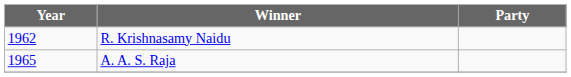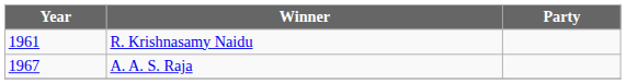 <table class="wikitable" width="50%">
 <tr>
 <th style="background-color:#666666; color:white">Year</th>
 <th style="background-color:#666666; color:white">Winner</th>
 <th style="background-color:#666666; color:white" colspan="2">Party</th>
 </tr>
 <tr>
-<td><a href='#'>1962</a></td>
+<td><a href='#'>1961</a></td>
 <td><a href='#'>R. Krishnasamy Naidu</a></td>
 <td></td>
 </tr>
 <tr>
-<td><a href='#'>1965</a></td>
+<td><a href='#'>1967</a></td>
 <td><a href='#'>A. A. S. Raja</a></td>
 <td></td>
 </tr>
 <tr>
 </tr>
 </table>
